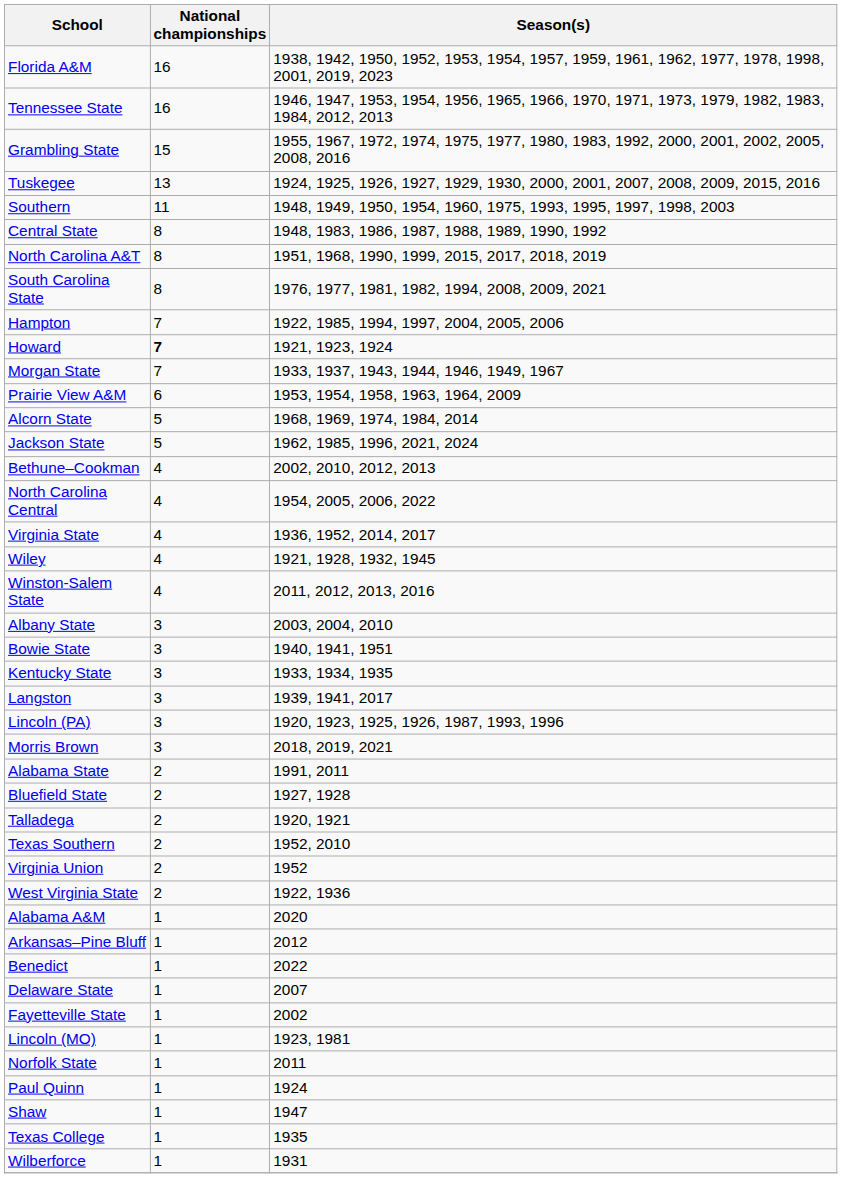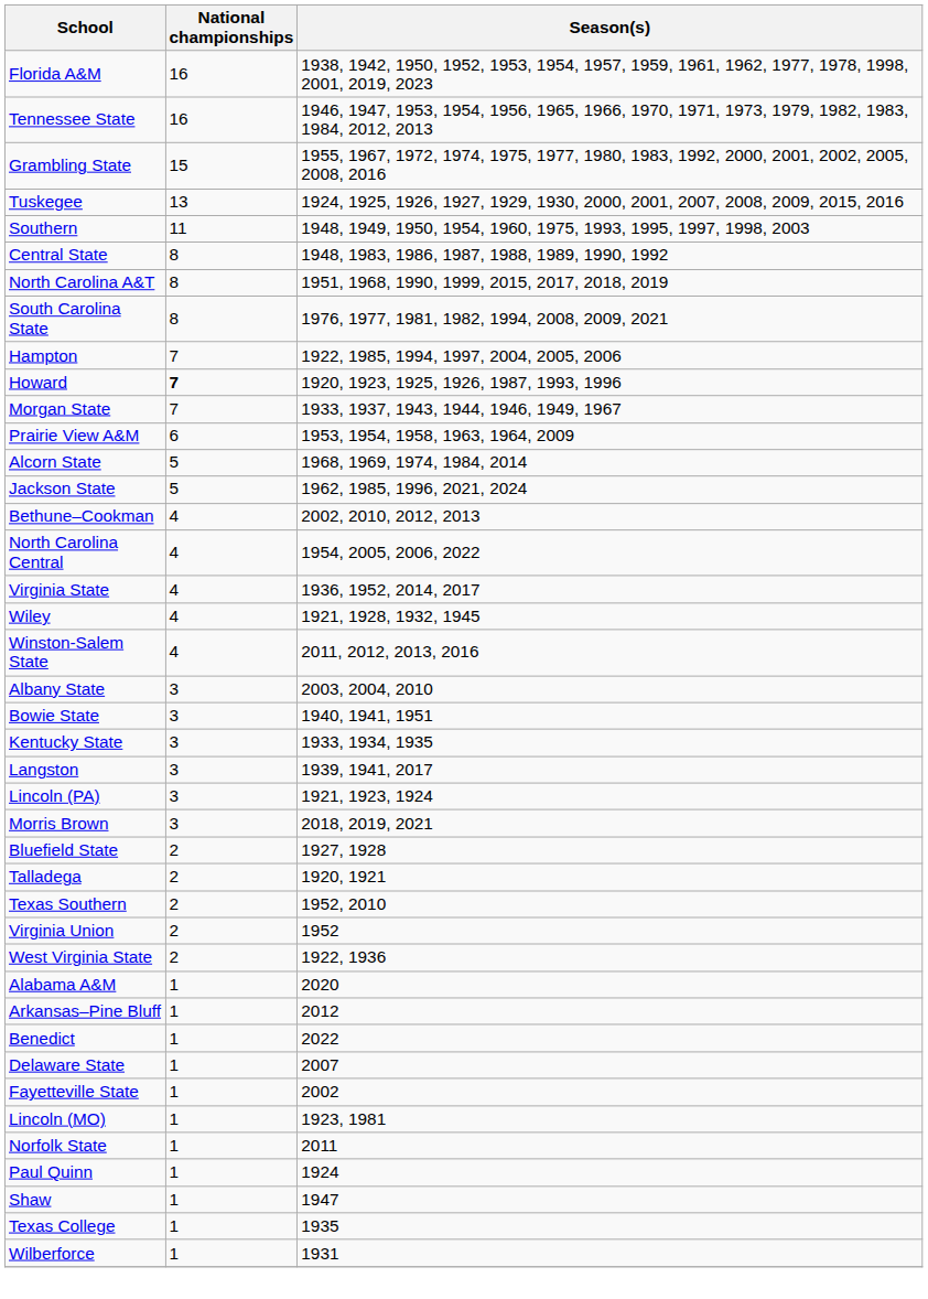 <table class="wikitable sortable">
 <tr>
 <th>School</th>
 <th>National <br> championships</th>
 <th class=unsortable>Season(s)</th>
 </tr>
 <tr>
 <td><a href='#'>Florida A&M</a></td>
 <td>16</td>
 <td>1938, 1942, 1950, 1952, 1953, 1954, 1957, 1959, 1961, 1962, 1977, 1978, 1998, 2001, 2019, 2023</td>
 </tr>
 <tr>
 <td><a href='#'>Tennessee State</a></td>
 <td>16</td>
 <td>1946, 1947, 1953, 1954, 1956, 1965, 1966, 1970, 1971, 1973, 1979, 1982, 1983, 1984, 2012, 2013</td>
 </tr>
 <tr>
 <td><a href='#'>Grambling State</a></td>
 <td>15</td>
 <td>1955, 1967, 1972, 1974, 1975, 1977, 1980, 1983, 1992, 2000, 2001, 2002, 2005, 2008, 2016</td>
 </tr>
 <tr>
 <td><a href='#'>Tuskegee</a></td>
 <td>13</td>
 <td>1924, 1925, 1926, 1927, 1929, 1930, 2000, 2001, 2007, 2008, 2009, 2015, 2016</td>
 </tr>
 <tr>
 <td><a href='#'>Southern</a></td>
 <td>11</td>
 <td>1948, 1949, 1950, 1954, 1960, 1975, 1993, 1995, 1997, 1998, 2003</td>
 </tr>
 <tr>
 <td><a href='#'>Central State</a></td>
 <td>8</td>
 <td>1948, 1983, 1986, 1987, 1988, 1989, 1990, 1992</td>
 </tr>
 <tr>
 <td><a href='#'>North Carolina A&T</a></td>
 <td>8</td>
 <td>1951, 1968, 1990, 1999, 2015, 2017, 2018, 2019</td>
 </tr>
 <tr>
 <td><a href='#'>South Carolina State</a></td>
 <td>8</td>
 <td>1976, 1977, 1981, 1982, 1994, 2008, 2009, 2021</td>
 </tr>
 <tr>
 <td><a href='#'>Hampton</a></td>
 <td>7</td>
 <td>1922, 1985, 1994, 1997, 2004, 2005, 2006</td>
 </tr>
 <tr>
 <td><a href='#'>Howard</a></td>
 <td><strong>7</strong></td>
-<td>1921, 1923, 1924</td>
+<td>1920, 1923, 1925, 1926, 1987, 1993, 1996</td>
 </tr>
 <tr>
 <td><a href='#'>Morgan State</a></td>
 <td>7</td>
 <td>1933, 1937, 1943, 1944, 1946, 1949, 1967</td>
 </tr>
 <tr>
 <td><a href='#'>Prairie View A&M</a></td>
 <td>6</td>
 <td>1953, 1954, 1958, 1963, 1964, 2009</td>
 </tr>
 <tr>
 <td><a href='#'>Alcorn State</a></td>
 <td>5</td>
 <td>1968, 1969, 1974, 1984, 2014</td>
 </tr>
 <tr>
 <td><a href='#'>Jackson State</a></td>
 <td>5</td>
 <td>1962, 1985, 1996, 2021, 2024</td>
 </tr>
 <tr>
 <td><a href='#'>Bethune–Cookman</a></td>
 <td>4</td>
 <td>2002, 2010, 2012, 2013</td>
 </tr>
 <tr>
 <td><a href='#'>North Carolina Central</a></td>
 <td>4</td>
 <td>1954, 2005, 2006, 2022</td>
 </tr>
 <tr>
 <td><a href='#'>Virginia State</a></td>
 <td>4</td>
 <td>1936, 1952, 2014, 2017</td>
 </tr>
 <tr>
 <td><a href='#'>Wiley</a></td>
 <td>4</td>
 <td>1921, 1928, 1932, 1945</td>
 </tr>
 <tr>
 <td><a href='#'>Winston-Salem State</a></td>
 <td>4</td>
 <td>2011, 2012, 2013, 2016</td>
 </tr>
 <tr>
 <td><a href='#'>Albany State</a></td>
 <td>3</td>
 <td>2003, 2004, 2010</td>
 </tr>
 <tr>
 <td><a href='#'>Bowie State</a></td>
 <td>3</td>
 <td>1940, 1941, 1951</td>
 </tr>
 <tr>
 <td><a href='#'>Kentucky State</a></td>
 <td>3</td>
 <td>1933, 1934, 1935</td>
 </tr>
 <tr>
 <td><a href='#'>Langston</a></td>
 <td>3</td>
 <td>1939, 1941, 2017</td>
 </tr>
 <tr>
 <td><a href='#'>Lincoln (PA)</a></td>
 <td>3</td>
-<td>1920, 1923, 1925, 1926, 1987, 1993, 1996</td>
+<td>1921, 1923, 1924</td>
 </tr>
 <tr>
 <td><a href='#'>Morris Brown</a></td>
 <td>3</td>
 <td>2018, 2019, 2021</td>
-</tr>
-<tr>
-<td><a href='#'>Alabama State</a></td>
-<td>2</td>
-<td>1991, 2011</td>
 </tr>
 <tr>
 <td><a href='#'>Bluefield State</a></td>
 <td>2</td>
 <td>1927, 1928</td>
 </tr>
 <tr>
 <td><a href='#'>Talladega</a></td>
 <td>2</td>
 <td>1920, 1921</td>
 </tr>
 <tr>
 <td><a href='#'>Texas Southern</a></td>
 <td>2</td>
 <td>1952, 2010</td>
 </tr>
 <tr>
 <td><a href='#'>Virginia Union</a></td>
 <td>2</td>
 <td>1952</td>
 </tr>
 <tr>
 <td><a href='#'>West Virginia State</a></td>
 <td>2</td>
 <td>1922, 1936</td>
 </tr>
 <tr>
 <td><a href='#'>Alabama A&M</a></td>
 <td>1</td>
 <td>2020</td>
 </tr>
 <tr>
 <td><a href='#'>Arkansas–Pine Bluff</a></td>
 <td>1</td>
 <td>2012</td>
 </tr>
 <tr>
 <td><a href='#'>Benedict</a></td>
 <td>1</td>
 <td>2022</td>
 </tr>
 <tr>
 <td><a href='#'>Delaware State</a></td>
 <td>1</td>
 <td>2007</td>
 </tr>
 <tr>
 <td><a href='#'>Fayetteville State</a></td>
 <td>1</td>
 <td>2002</td>
 </tr>
 <tr>
 <td><a href='#'>Lincoln (MO)</a></td>
 <td>1</td>
 <td>1923, 1981</td>
 </tr>
 <tr>
 <td><a href='#'>Norfolk State</a></td>
 <td>1</td>
 <td>2011</td>
 </tr>
 <tr>
 <td><a href='#'>Paul Quinn</a></td>
 <td>1</td>
 <td>1924</td>
 </tr>
 <tr>
 <td><a href='#'>Shaw</a></td>
 <td>1</td>
 <td>1947</td>
 </tr>
 <tr>
 <td><a href='#'>Texas College</a></td>
 <td>1</td>
 <td>1935</td>
 </tr>
 <tr>
 <td><a href='#'>Wilberforce</a></td>
 <td>1</td>
 <td>1931</td>
 </tr>
 <tr>
 </tr>
 </table>
